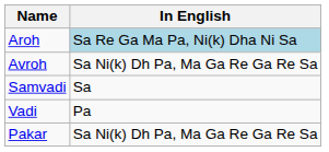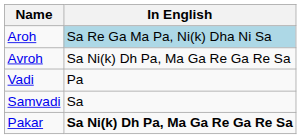 <table class="wikitable sortable">
 <tr>
 <th>Name</th>
 <th>In English</th>
 </tr>
 <tr>
 <td><a href='#'>Aroh</a></td>
 <td style="background: lightblue;">Sa Re Ga Ma Pa, Ni(k) Dha Ni Sa</td>
 </tr>
 <tr>
 <td><a href='#'>Avroh</a></td>
 <td>Sa Ni(k) Dh Pa, Ma Ga Re Ga Re Sa</td>
 </tr>
 <tr>
+<td><a href='#'>Vadi</a></td>
+<td>Pa</td>
+</tr>
+<tr>
 <td><a href='#'>Samvadi</a></td>
 <td>Sa</td>
 </tr>
 <tr>
-<td><a href='#'>Vadi</a></td>
-<td>Pa</td>
-</tr>
-<tr>
 <td><a href='#'>Pakar</a></td>
-<td>Sa Ni(k) Dh Pa, Ma Ga Re Ga Re Sa</td>
+<td><strong>Sa Ni(k) Dh Pa, Ma Ga Re Ga Re Sa</strong></td>
 </tr>
 </table>
